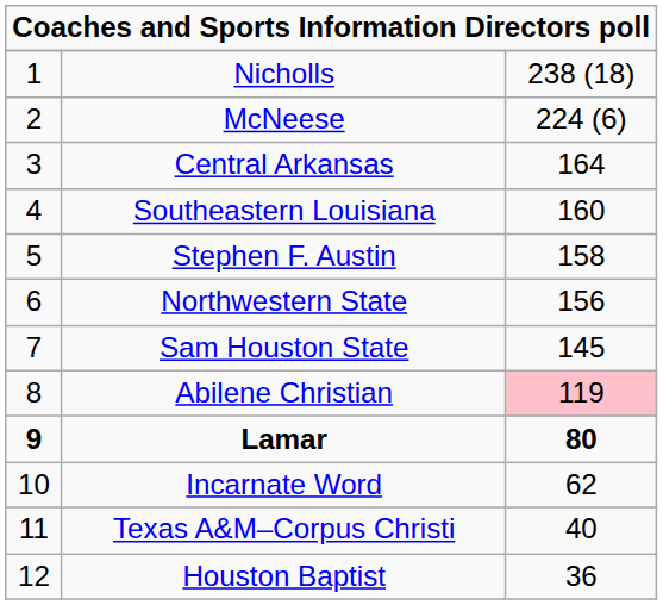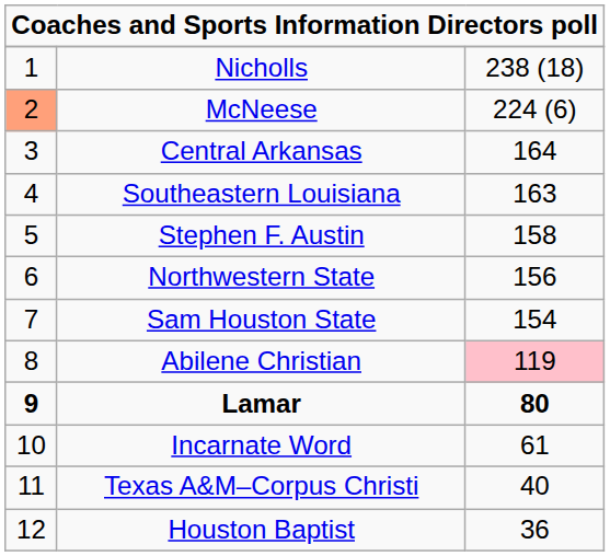 <table class="wikitable">
 <tr align="center">
 <td align="center" Colspan="3"><strong>Coaches and Sports Information Directors poll</strong></td>
 </tr>
 <tr align="center">
 </tr>
 <tr align="center">
 <td>1</td>
 <td><a href='#'>Nicholls</a></td>
 <td>238 (18)</td>
 </tr>
 <tr align="center">
-<td>2</td>
+<td style="background: lightsalmon;">2</td>
 <td><a href='#'>McNeese</a></td>
 <td>224 (6)</td>
 </tr>
 <tr align="center">
 <td>3</td>
 <td><a href='#'>Central Arkansas</a></td>
 <td>164</td>
 </tr>
 <tr align="center">
 <td>4</td>
 <td><a href='#'>Southeastern Louisiana</a></td>
-<td>160</td>
+<td>163</td>
 </tr>
 <tr align="center">
 <td>5</td>
 <td><a href='#'>Stephen F. Austin</a></td>
 <td>158</td>
 </tr>
 <tr align="center">
 <td>6</td>
 <td><a href='#'>Northwestern State</a></td>
 <td>156</td>
 </tr>
 <tr align="center">
 <td>7</td>
 <td><a href='#'>Sam Houston State</a></td>
-<td>145</td>
+<td>154</td>
 </tr>
 <tr align="center">
 <td>8</td>
 <td><a href='#'>Abilene Christian</a></td>
 <td style="background: pink;">119</td>
 </tr>
 <tr align="center">
 <td><strong>9</strong></td>
 <td><strong>Lamar</strong></td>
 <td><strong>80</strong></td>
 </tr>
 <tr align="center">
 <td>10</td>
 <td><a href='#'>Incarnate Word</a></td>
-<td>62</td>
+<td>61</td>
 </tr>
 <tr align="center">
 <td>11</td>
 <td><a href='#'>Texas A&M–Corpus Christi</a></td>
 <td>40</td>
 </tr>
 <tr align="center">
 <td>12</td>
 <td><a href='#'>Houston Baptist</a></td>
 <td>36</td>
 </tr>
 </table>
